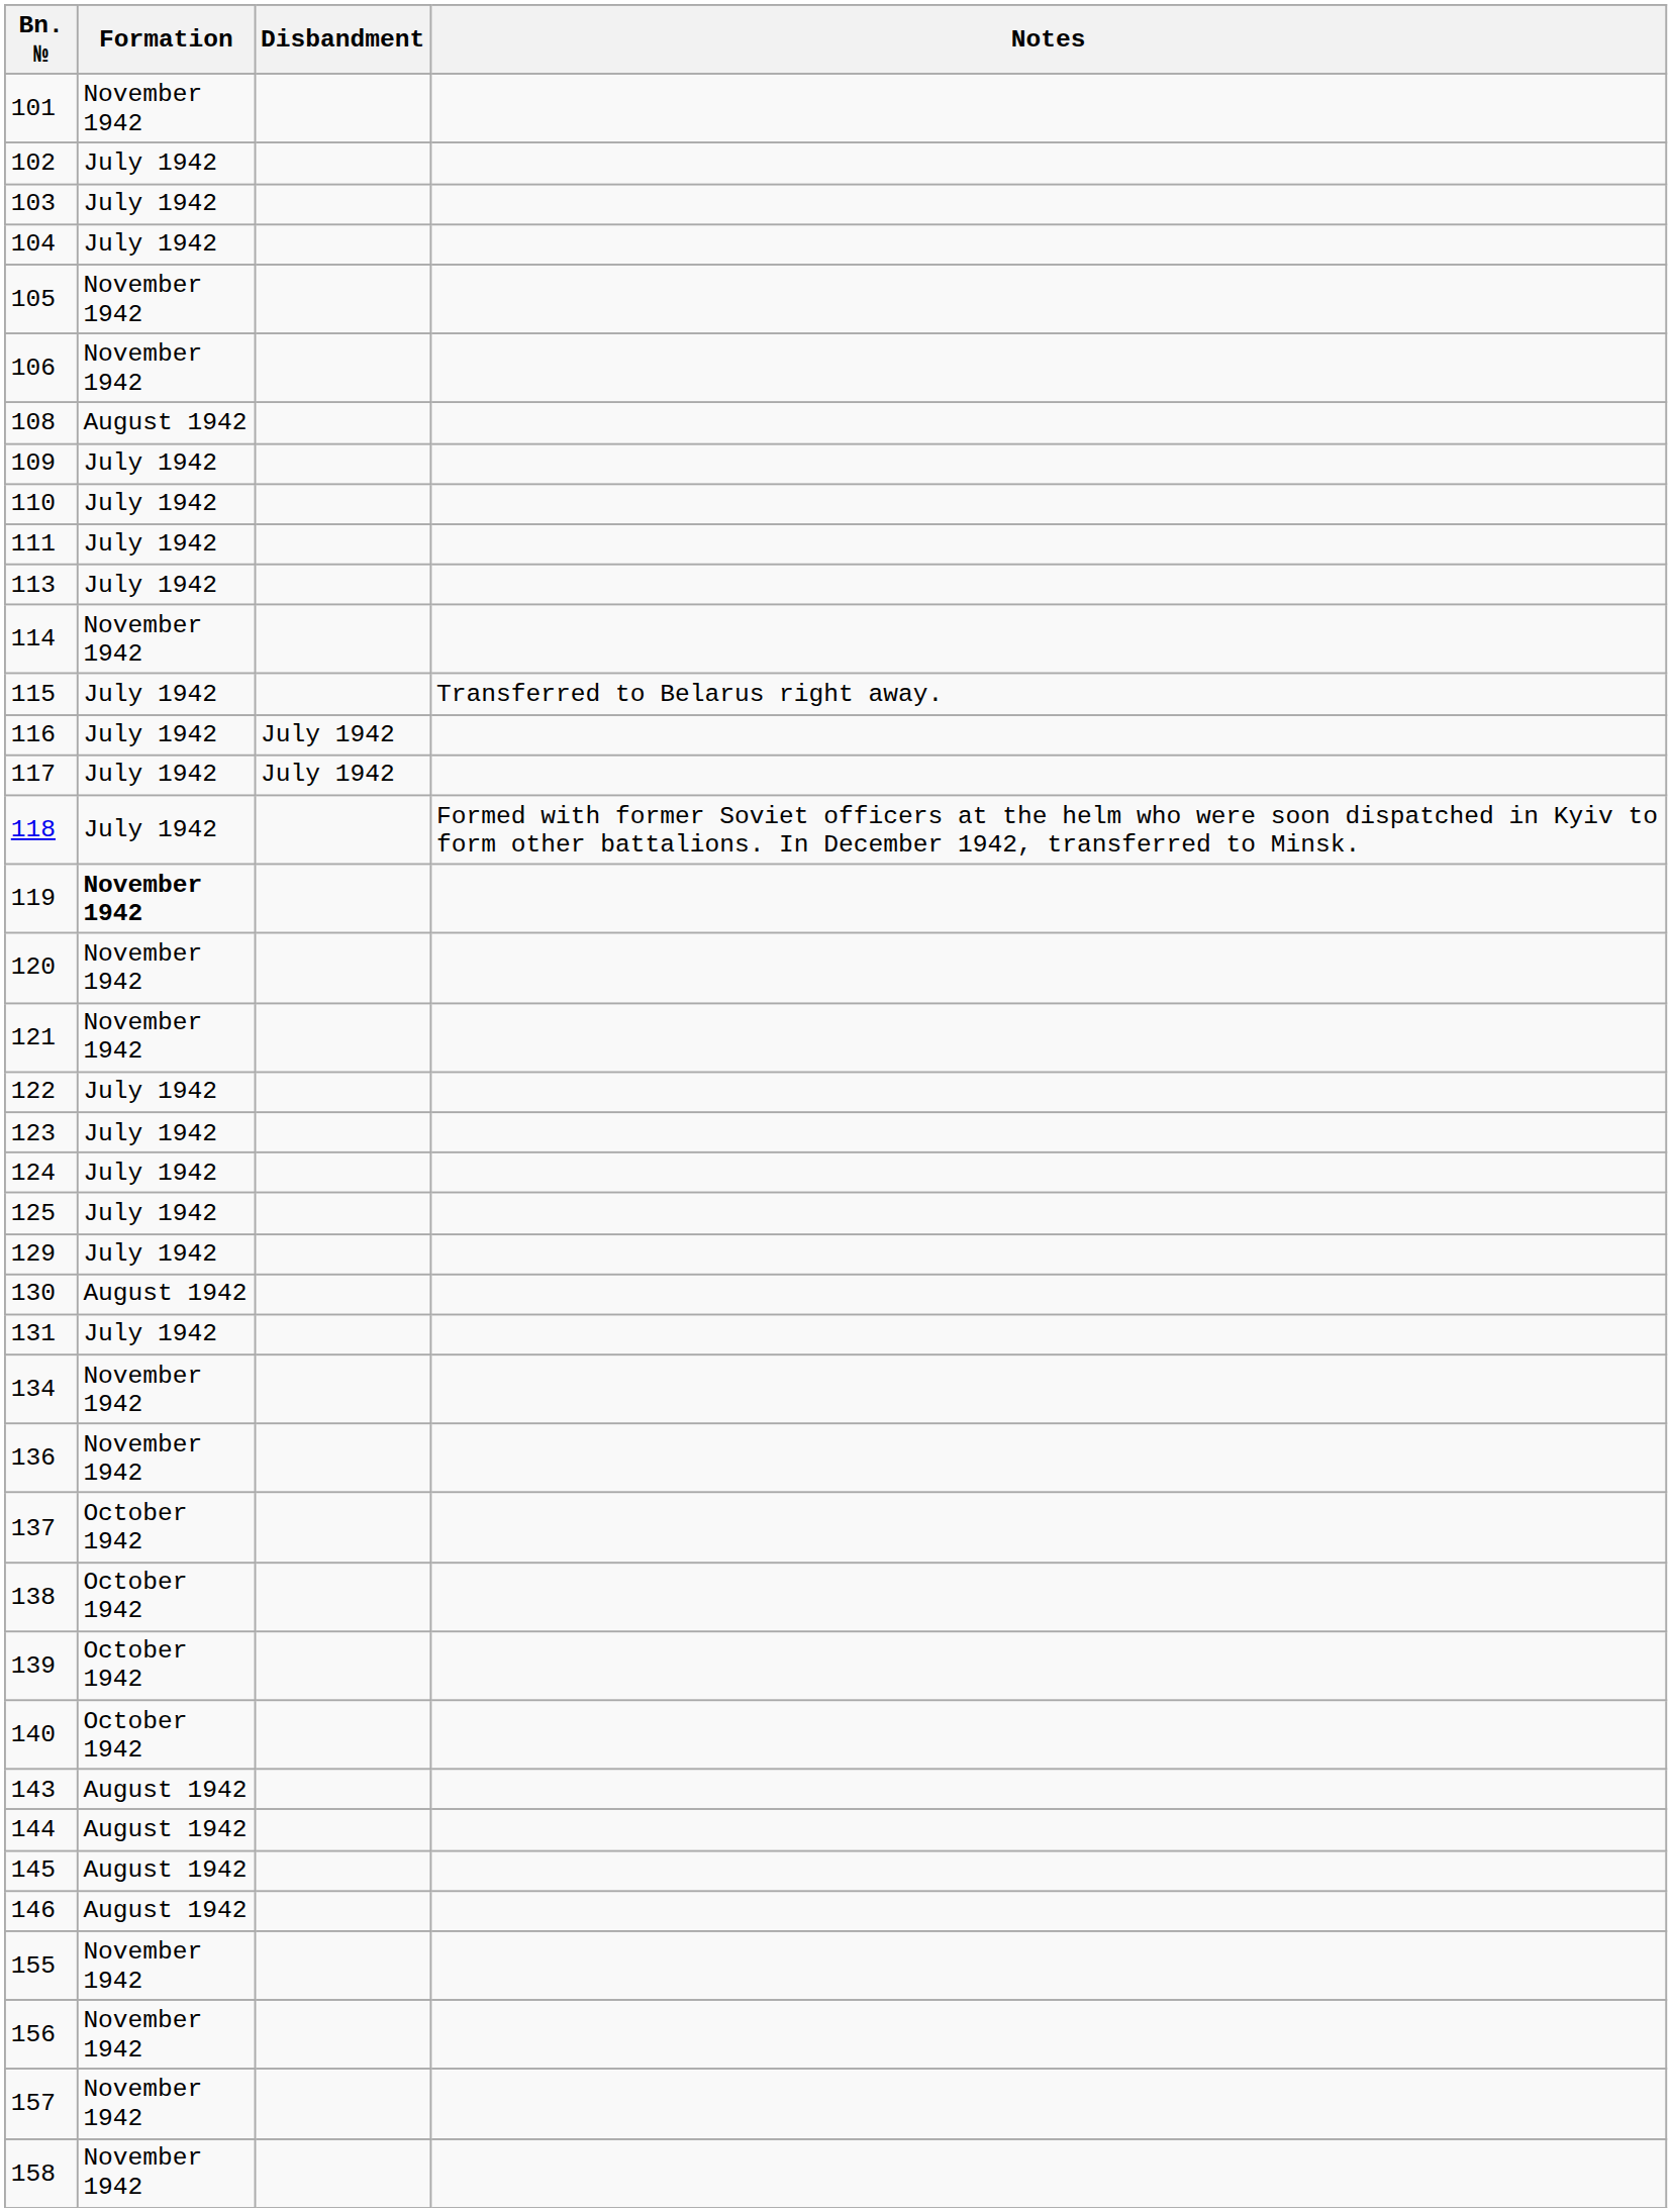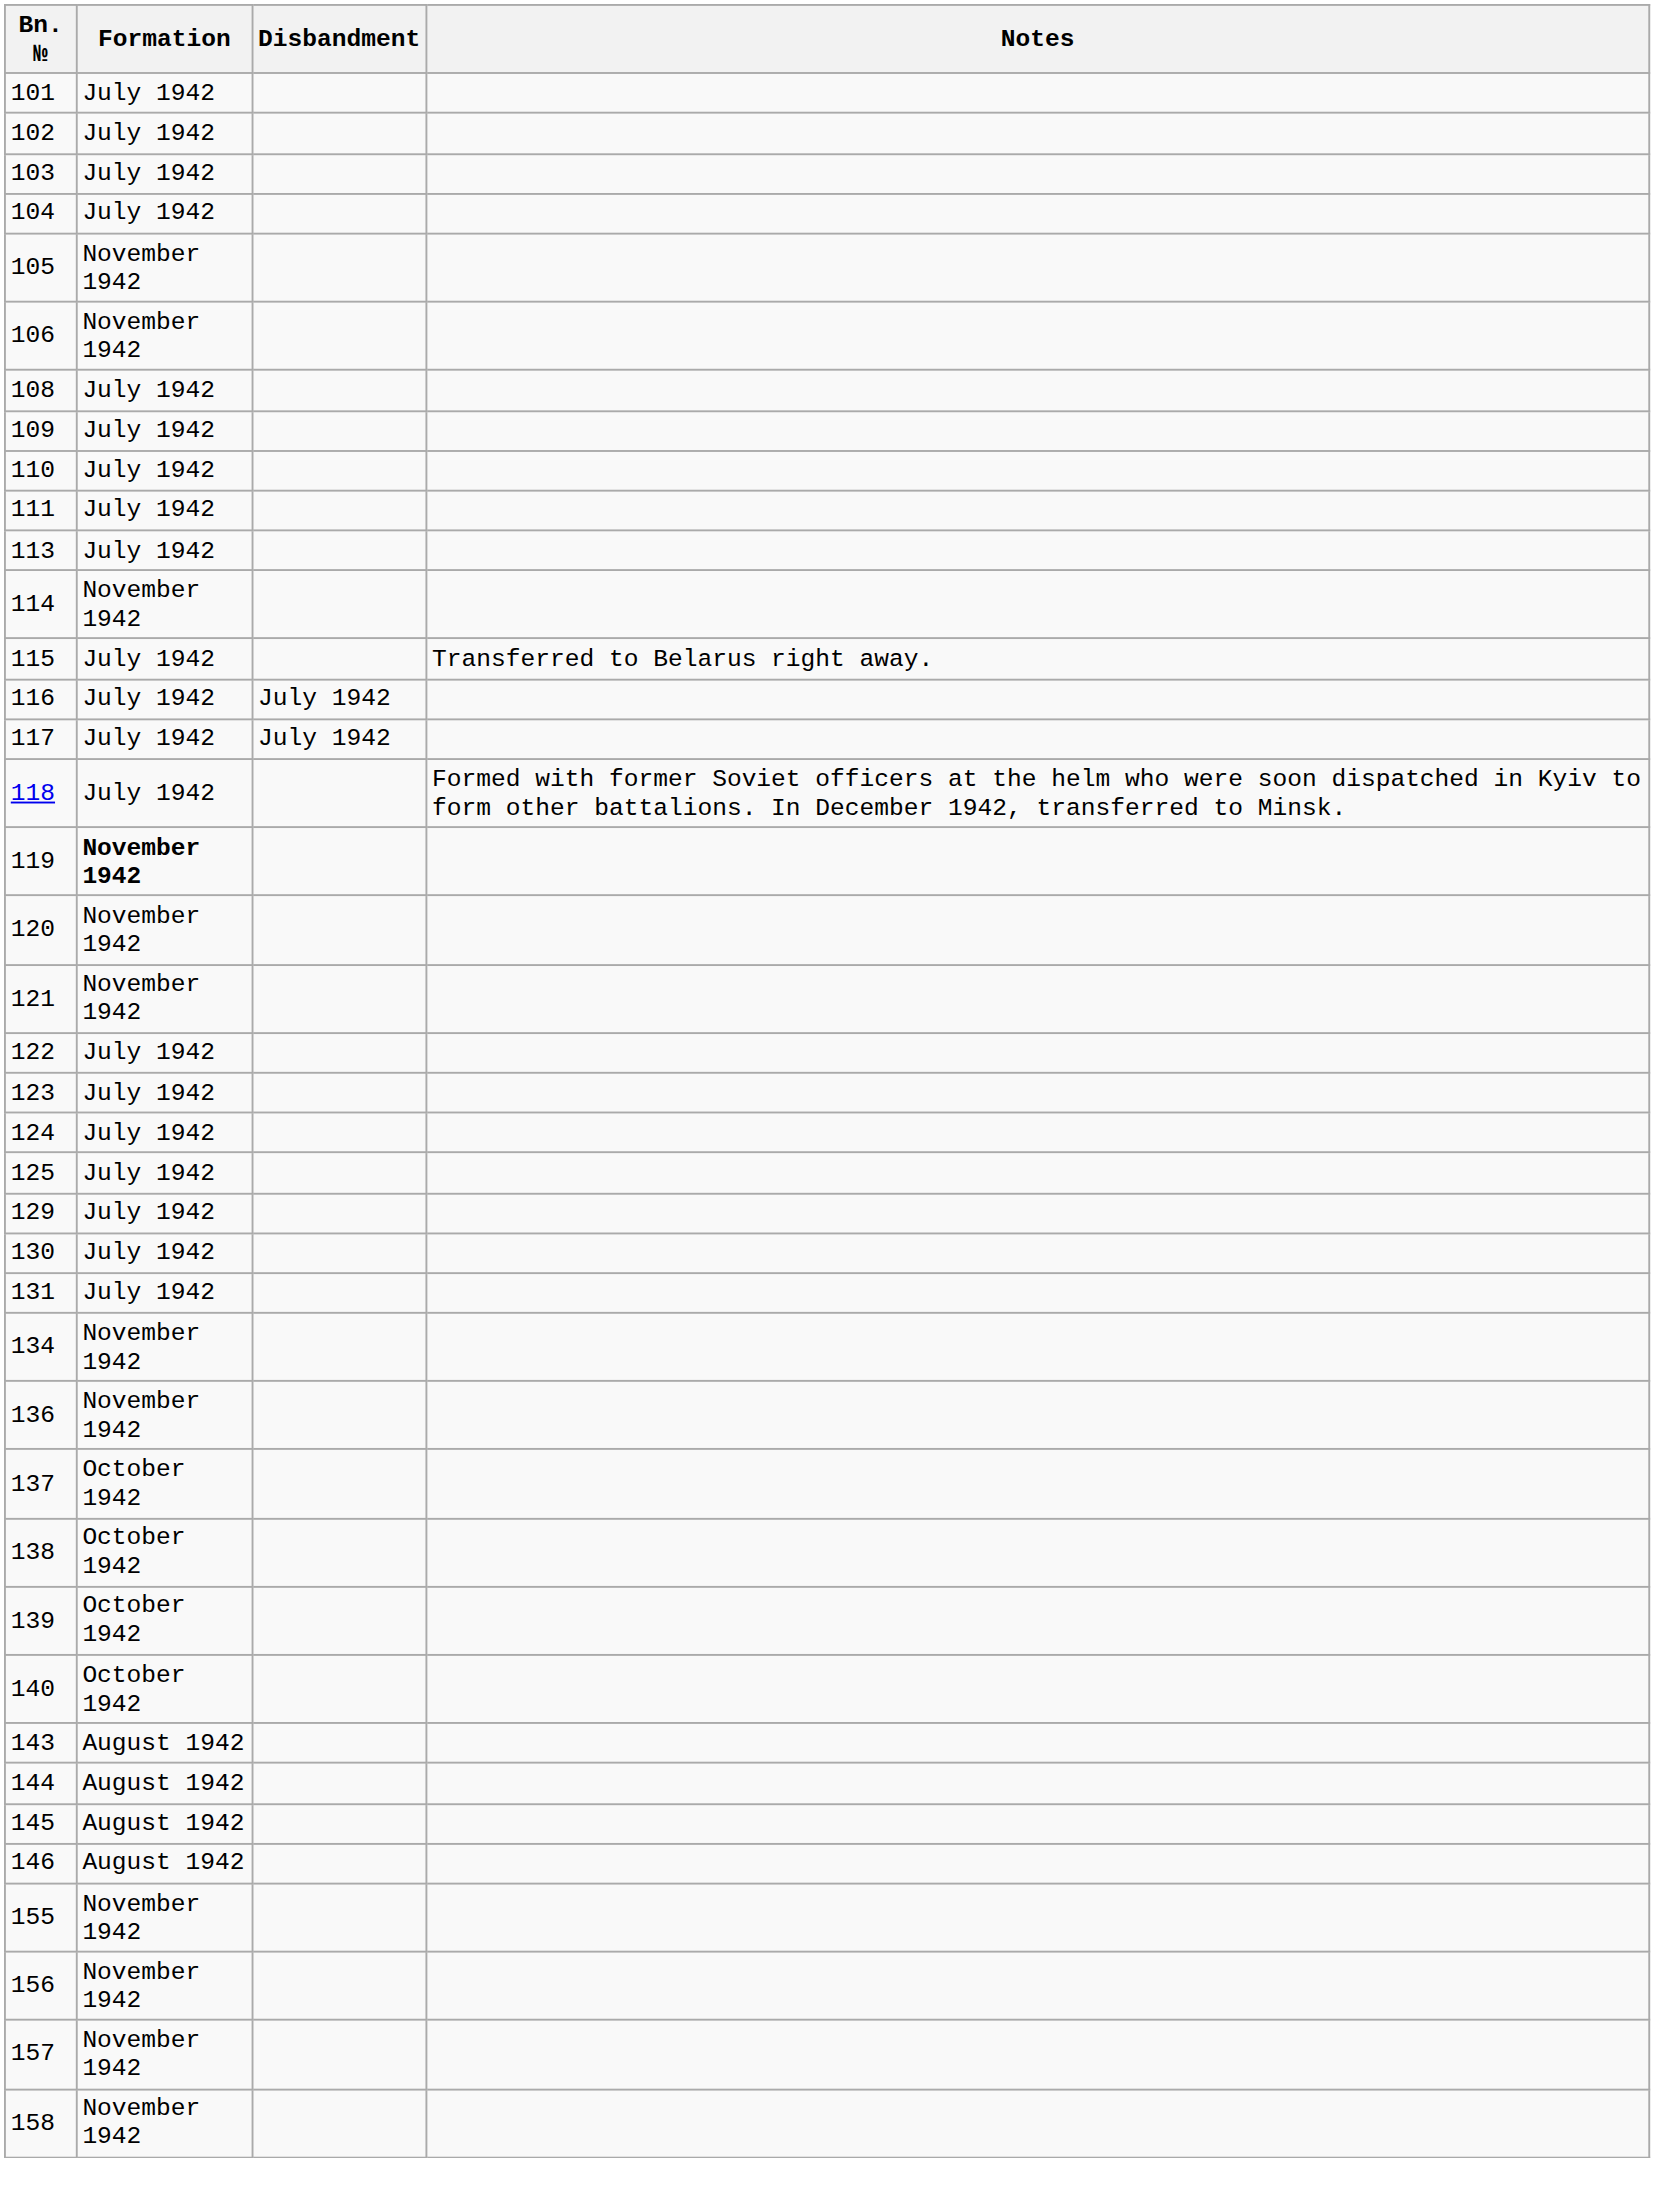 <table class="wikitable">
 <tr>
 <th>Bn. №</th>
 <th>Formation</th>
 <th>Disbandment</th>
 <th>Notes</th>
 </tr>
 <tr>
 <td>101</td>
-<td>November 1942</td>
+<td>July 1942</td>
 <td></td>
 <td></td>
 </tr>
 <tr>
 <td>102</td>
 <td>July 1942</td>
 <td></td>
 <td></td>
 </tr>
 <tr>
 <td>103</td>
 <td>July 1942</td>
 <td></td>
 <td></td>
 </tr>
 <tr>
 <td>104</td>
 <td>July 1942</td>
 <td></td>
 <td></td>
 </tr>
 <tr>
 <td>105</td>
 <td>November 1942</td>
 <td></td>
 <td></td>
 </tr>
 <tr>
 <td>106</td>
 <td>November 1942</td>
 <td></td>
 <td></td>
 </tr>
 <tr>
 <td>108</td>
-<td>August 1942</td>
+<td>July 1942</td>
 <td></td>
 <td></td>
 </tr>
 <tr>
 <td>109</td>
 <td>July 1942</td>
 <td></td>
 <td></td>
 </tr>
 <tr>
 <td>110</td>
 <td>July 1942</td>
 <td></td>
 <td></td>
 </tr>
 <tr>
 <td>111</td>
 <td>July 1942</td>
 <td></td>
 <td></td>
 </tr>
 <tr>
 <td>113</td>
 <td>July 1942</td>
 <td></td>
 <td></td>
 </tr>
 <tr>
 <td>114</td>
 <td>November 1942</td>
 <td></td>
 <td></td>
 </tr>
 <tr>
 <td>115</td>
 <td>July 1942</td>
 <td></td>
 <td>Transferred to Belarus right away.</td>
 </tr>
 <tr>
 <td>116</td>
 <td>July 1942</td>
 <td>July 1942</td>
 <td></td>
 </tr>
 <tr>
 <td>117</td>
 <td>July 1942</td>
 <td>July 1942</td>
 <td></td>
 </tr>
 <tr>
 <td><a href='#'>118</a></td>
 <td>July 1942</td>
 <td></td>
 <td>Formed with former Soviet officers at the helm who were soon dispatched in Kyiv to form other battalions. In December 1942, transferred to Minsk.</td>
 </tr>
 <tr>
 <td>119</td>
 <td><strong>November 1942</strong></td>
 <td></td>
 <td></td>
 </tr>
 <tr>
 <td>120</td>
 <td>November 1942</td>
 <td></td>
 <td></td>
 </tr>
 <tr>
 <td>121</td>
 <td>November 1942</td>
 <td></td>
 <td></td>
 </tr>
 <tr>
 <td>122</td>
 <td>July 1942</td>
 <td></td>
 <td></td>
 </tr>
 <tr>
 <td>123</td>
 <td>July 1942</td>
 <td></td>
 <td></td>
 </tr>
 <tr>
 <td>124</td>
 <td>July 1942</td>
 <td></td>
 <td></td>
 </tr>
 <tr>
 <td>125</td>
 <td>July 1942</td>
 <td></td>
 <td></td>
 </tr>
 <tr>
 <td>129</td>
 <td>July 1942</td>
 <td></td>
 <td></td>
 </tr>
 <tr>
 <td>130</td>
-<td>August 1942</td>
+<td>July 1942</td>
 <td></td>
 <td></td>
 </tr>
 <tr>
 <td>131</td>
 <td>July 1942</td>
 <td></td>
 <td></td>
 </tr>
 <tr>
 <td>134</td>
 <td>November 1942</td>
 <td></td>
 <td></td>
 </tr>
 <tr>
 <td>136</td>
 <td>November 1942</td>
 <td></td>
 <td></td>
 </tr>
 <tr>
 <td>137</td>
 <td>October 1942</td>
 <td></td>
 <td></td>
 </tr>
 <tr>
 <td>138</td>
 <td>October 1942</td>
 <td></td>
 <td></td>
 </tr>
 <tr>
 <td>139</td>
 <td>October 1942</td>
 <td></td>
 <td></td>
 </tr>
 <tr>
 <td>140</td>
 <td>October 1942</td>
 <td></td>
 <td></td>
 </tr>
 <tr>
 <td>143</td>
 <td>August 1942</td>
 <td></td>
 <td></td>
 </tr>
 <tr>
 <td>144</td>
 <td>August 1942</td>
 <td></td>
 <td></td>
 </tr>
 <tr>
 <td>145</td>
 <td>August 1942</td>
 <td></td>
 <td></td>
 </tr>
 <tr>
 <td>146</td>
 <td>August 1942</td>
 <td></td>
 <td></td>
 </tr>
 <tr>
 <td>155</td>
 <td>November 1942</td>
 <td></td>
 <td></td>
 </tr>
 <tr>
 <td>156</td>
 <td>November 1942</td>
 <td></td>
 <td></td>
 </tr>
 <tr>
 <td>157</td>
 <td>November 1942</td>
 <td></td>
 <td></td>
 </tr>
 <tr>
 <td>158</td>
 <td>November 1942</td>
 <td></td>
 <td></td>
 </tr>
 </table>
